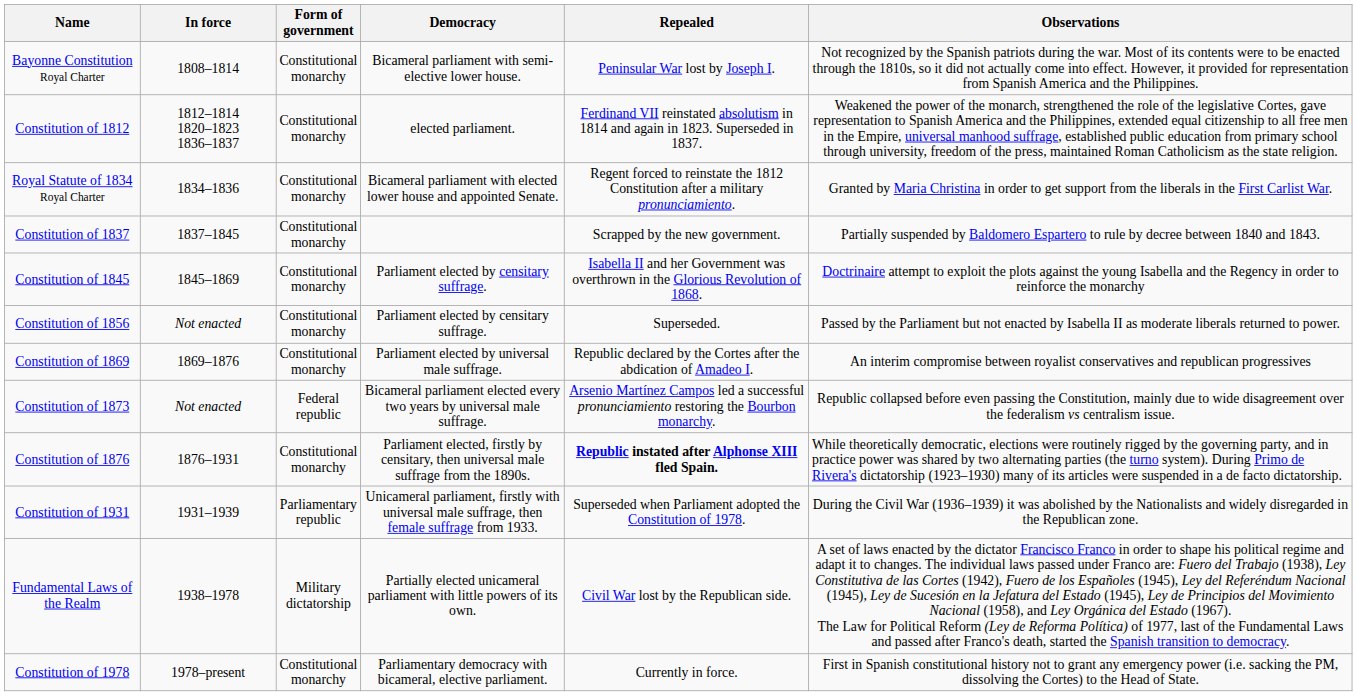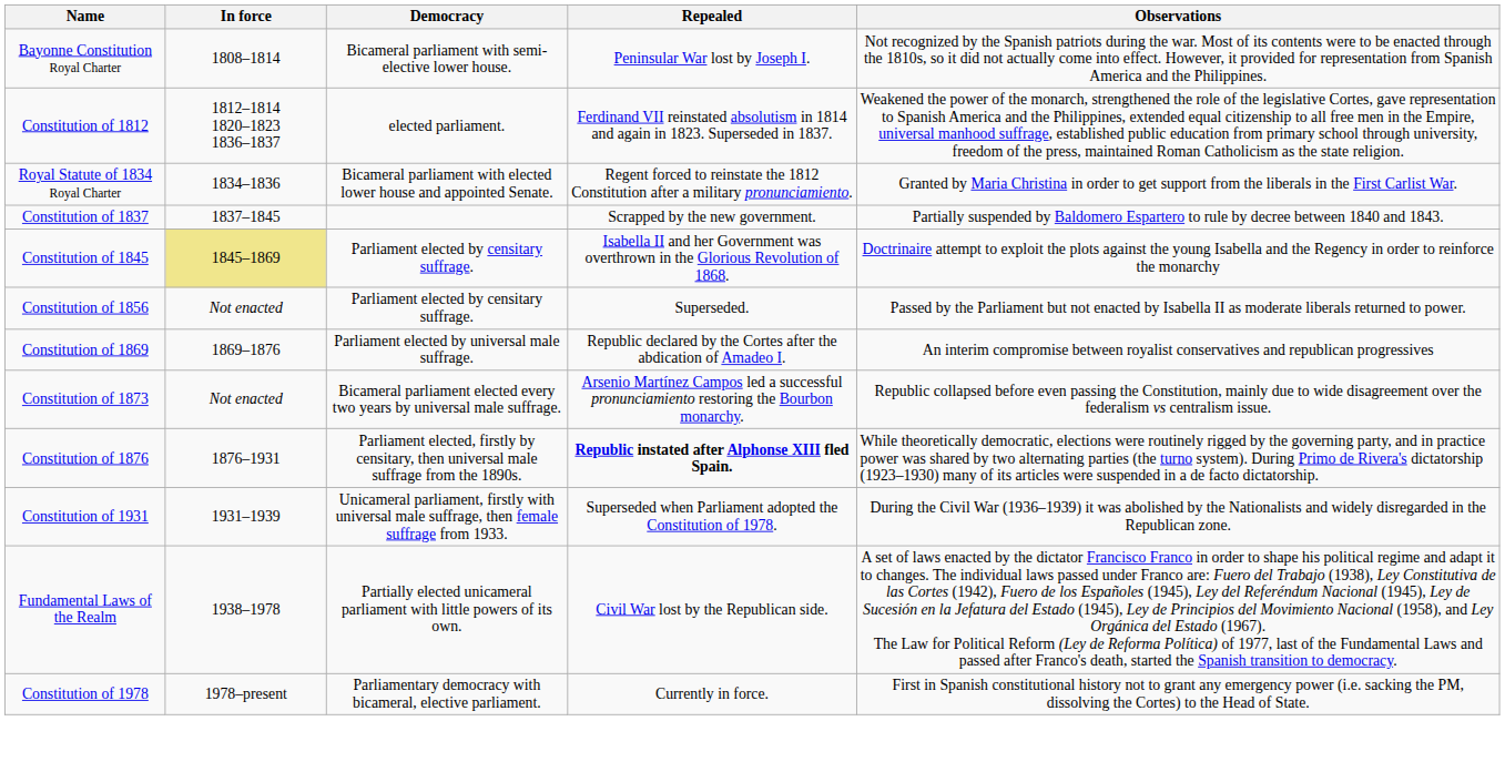 <table class="wikitable">
 <tr>
 <th style="width:10%">Name</th>
 <th style="width:10%">In force</th>
-<th style="width:5%">Form of government</th>
 <th style="width:15%">Democracy</th>
 <th style="width:18%">Repealed</th>
 <th style="width:40%">Observations</th>
 </tr>
 <tr>
 <td align="center"><a href='#'>Bayonne Constitution</a><br><small>Royal Charter</small></td>
 <td align="center">1808–1814</td>
-<td align="center">Constitutional monarchy</td>
 <td align="center">Bicameral parliament with semi-elective lower house.</td>
 <td align="center"><a href='#'>Peninsular War</a> lost by <a href='#'>Joseph I</a>.</td>
 <td align=" center">Not recognized by the Spanish patriots during the war. Most of its contents were to be enacted through the 1810s, so it did not actually come into effect. However, it provided for representation from Spanish America and the Philippines.</td>
 </tr>
 <tr>
 <td align="center"><a href='#'>Constitution of 1812</a></td>
 <td align="center">1812–1814<br>1820–1823<br>1836–1837</td>
-<td align="center">Constitutional monarchy</td>
 <td align="center">elected parliament.</td>
 <td align="center"><a href='#'>Ferdinand VII</a> reinstated <a href='#'>absolutism</a> in 1814 and again in 1823. Superseded in 1837.</td>
 <td align="center">Weakened the power of the monarch, strengthened the role of the legislative Cortes, gave representation to Spanish America and the Philippines, extended equal citizenship to all free men in the Empire, <a href='#'>universal manhood suffrage</a>, established public education from primary school through university, freedom of the press, maintained Roman Catholicism as the state religion.</td>
 </tr>
 <tr>
 <td align="center"><a href='#'>Royal Statute of 1834</a><br><small>Royal Charter</small></td>
 <td align="center">1834–1836</td>
-<td align="center">Constitutional monarchy</td>
 <td align="center">Bicameral parliament with elected lower house and appointed Senate.</td>
 <td align="center">Regent forced to reinstate the 1812 Constitution after a military <em><a href='#'>pronunciamiento</a></em>.</td>
 <td align="center">Granted by <a href='#'>Maria Christina</a> in order to get support from the liberals in the <a href='#'>First Carlist War</a>.</td>
 </tr>
 <tr>
 <td align="center"><a href='#'>Constitution of 1837</a></td>
 <td align="center">1837–1845</td>
-<td align="center">Constitutional monarchy</td>
 <td align="center"></td>
 <td align="center">Scrapped by the new government.</td>
 <td align="center">Partially suspended by <a href='#'>Baldomero Espartero</a> to rule by decree between 1840 and 1843.</td>
 </tr>
 <tr>
 <td align="center"><a href='#'>Constitution of 1845</a></td>
-<td align="center">1845–1869</td>
-<td align="center">Constitutional monarchy</td>
+<td align="center" style="background: khaki;">1845–1869</td>
 <td align="center">Parliament elected by <a href='#'>censitary suffrage</a>.</td>
 <td align="center"><a href='#'>Isabella II</a> and her Government was overthrown in the <a href='#'>Glorious Revolution of 1868</a>.</td>
 <td align="center"><a href='#'>Doctrinaire</a> attempt to exploit the plots against the young Isabella and the Regency in order to reinforce the monarchy</td>
 </tr>
 <tr>
 <td align="center"><a href='#'>Constitution of 1856</a></td>
 <td align="center"><em>Not enacted</em></td>
-<td align="center">Constitutional monarchy</td>
 <td align="center">Parliament elected by censitary suffrage.</td>
 <td align="center">Superseded.</td>
 <td align="center">Passed by the Parliament but not enacted by Isabella II as moderate liberals returned to power.</td>
 </tr>
 <tr>
 <td align="center"><a href='#'>Constitution of 1869</a></td>
 <td align="center">1869–1876</td>
-<td align="center">Constitutional monarchy</td>
 <td align="center">Parliament elected by universal male suffrage.</td>
 <td align="center">Republic declared by the Cortes after the abdication of <a href='#'>Amadeo I</a>.</td>
 <td align="center">An interim compromise between royalist conservatives and republican progressives</td>
 </tr>
 <tr>
 <td align="center"><a href='#'>Constitution of 1873</a></td>
 <td align="center"><em>Not enacted</em></td>
-<td align="center">Federal republic</td>
 <td align="center">Bicameral parliament elected every two years by universal male suffrage.</td>
 <td align="center"><a href='#'>Arsenio Martínez Campos</a> led a successful <em>pronunciamiento</em> restoring the <a href='#'>Bourbon monarchy</a>.</td>
 <td align="center">Republic collapsed before even passing the Constitution, mainly due to wide disagreement over the federalism <em>vs</em> centralism issue.</td>
 </tr>
 <tr>
 <td align="center"><a href='#'>Constitution of 1876</a></td>
 <td align="center">1876–1931</td>
-<td align="center">Constitutional monarchy</td>
 <td align="center">Parliament elected, firstly by censitary, then universal male suffrage from the 1890s.</td>
 <td align="center"><strong><a href='#'>Republic</a> instated after <a href='#'>Alphonse XIII</a> fled Spain.</strong></td>
 <td>While theoretically democratic, elections were routinely rigged by the governing party, and in practice power was shared by two alternating parties (the <a href='#'>turno</a> system). During <a href='#'>Primo de Rivera's</a> dictatorship (1923–1930) many of its articles were suspended in a de facto dictatorship.</td>
 </tr>
 <tr>
 <td align="center"><a href='#'>Constitution of 1931</a></td>
 <td align="center">1931–1939</td>
-<td align="center">Parliamentary republic</td>
 <td align="center">Unicameral parliament, firstly with universal male suffrage, then <a href='#'>female suffrage</a> from 1933.</td>
 <td align="center">Superseded when Parliament adopted the <a href='#'>Constitution of 1978</a>.</td>
 <td align="center">During the Civil War (1936–1939) it was abolished by the Nationalists and widely disregarded in the Republican zone.</td>
 </tr>
 <tr>
 <td align="center"><a href='#'>Fundamental Laws of the Realm</a></td>
 <td align="center">1938–1978</td>
-<td align="center">Military dictatorship</td>
 <td align="center">Partially elected unicameral parliament with little powers of its own.</td>
 <td align="center"><a href='#'>Civil War</a> lost by the Republican side.</td>
 <td align="center">A set of laws enacted by the dictator <a href='#'>Francisco Franco</a> in order to shape his political regime and adapt it to changes. The individual laws passed under Franco are: <em>Fuero del Trabajo</em> (1938), <em>Ley Constitutiva de las Cortes</em> (1942), <em>Fuero de los Españoles</em> (1945), <em>Ley del Referéndum Nacional</em> (1945), <em>Ley de Sucesión en la Jefatura del Estado</em> (1945), <em>Ley de Principios del Movimiento Nacional</em> (1958), and <em>Ley Orgánica del Estado</em> (1967).<br>The Law for Political Reform <em>(Ley de Reforma Política)</em> of 1977, last of the Fundamental Laws and passed after Franco's death, started the <a href='#'>Spanish transition to democracy</a>.</td>
 </tr>
 <tr>
 <td align="center"><a href='#'>Constitution of 1978</a></td>
 <td align="center">1978–present</td>
-<td align="center">Constitutional monarchy</td>
 <td align="center">Parliamentary democracy with bicameral, elective parliament.</td>
 <td align="center">Currently in force.</td>
 <td align="center">First in Spanish constitutional history not to grant any emergency power (i.e. sacking the PM, dissolving the Cortes) to the Head of State.</td>
 </tr>
 </table>
